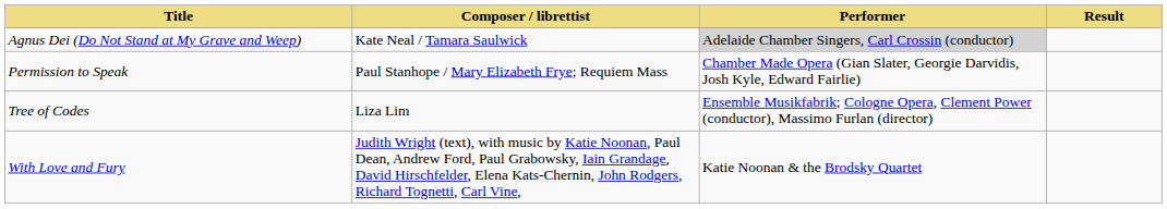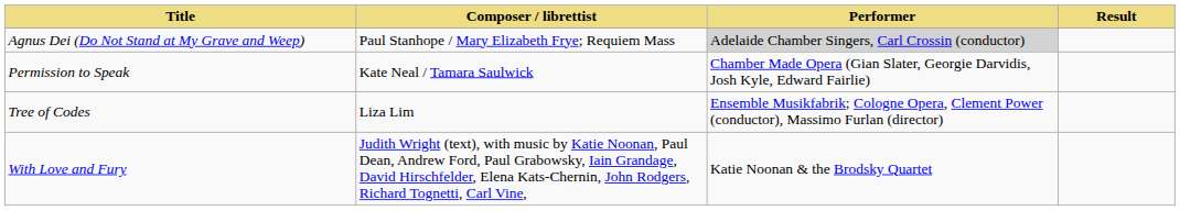 <table class="wikitable" width=100%>
 <tr>
 <th style="width:30%;background:#EEDD82;">Title</th>
 <th style="width:30%;background:#EEDD82;">Composer / librettist</th>
 <th style="width:30%;background:#EEDD82;">Performer</th>
 <th style="width:10%;background:#EEDD82;">Result<br></th>
 </tr>
 <tr>
 </tr>
 <tr>
 <td><em>Agnus Dei (<a href='#'>Do Not Stand at My Grave and Weep</a>)</em></td>
-<td>Kate Neal / <a href='#'>Tamara Saulwick</a></td>
+<td>Paul Stanhope / <a href='#'>Mary Elizabeth Frye</a>; Requiem Mass</td>
 <td style="background: lightgrey;">Adelaide Chamber Singers, <a href='#'>Carl Crossin</a> (conductor)</td>
 <td></td>
 </tr>
 <tr>
 <td><em>Permission to Speak</em></td>
-<td>Paul Stanhope / <a href='#'>Mary Elizabeth Frye</a>; Requiem Mass</td>
+<td>Kate Neal / <a href='#'>Tamara Saulwick</a></td>
 <td><a href='#'>Chamber Made Opera</a> (Gian Slater, Georgie Darvidis, Josh Kyle, Edward Fairlie)</td>
 <td></td>
 </tr>
 <tr>
 <td><em>Tree of Codes</em></td>
 <td>Liza Lim</td>
 <td><a href='#'>Ensemble Musikfabrik</a>; <a href='#'>Cologne Opera</a>, <a href='#'>Clement Power</a> (conductor), Massimo Furlan (director)</td>
 <td></td>
 </tr>
 <tr>
 <td><em><a href='#'>With Love and Fury</a></em></td>
 <td><a href='#'>Judith Wright</a> (text), with music by <a href='#'>Katie Noonan</a>, Paul Dean, Andrew Ford, Paul Grabowsky, <a href='#'>Iain Grandage</a>, <a href='#'>David Hirschfelder</a>, Elena Kats-Chernin, <a href='#'>John Rodgers</a>, <a href='#'>Richard Tognetti</a>, <a href='#'>Carl Vine</a>,</td>
 <td>Katie Noonan & the <a href='#'>Brodsky Quartet</a></td>
 <td></td>
 </tr>
 </table>
